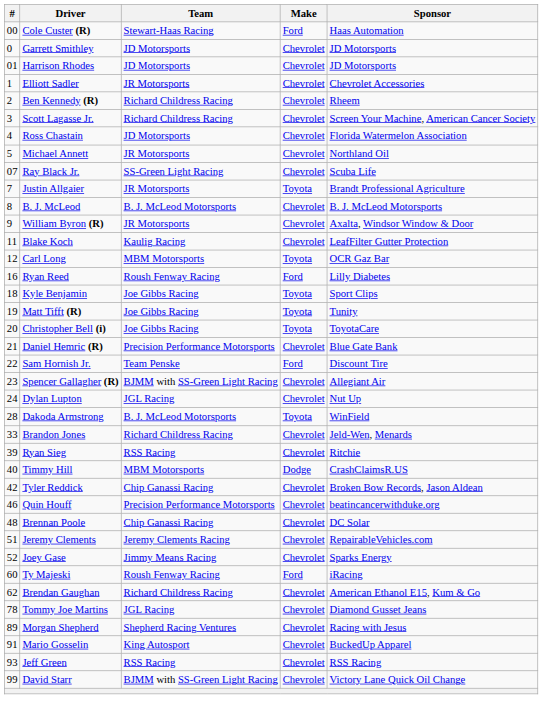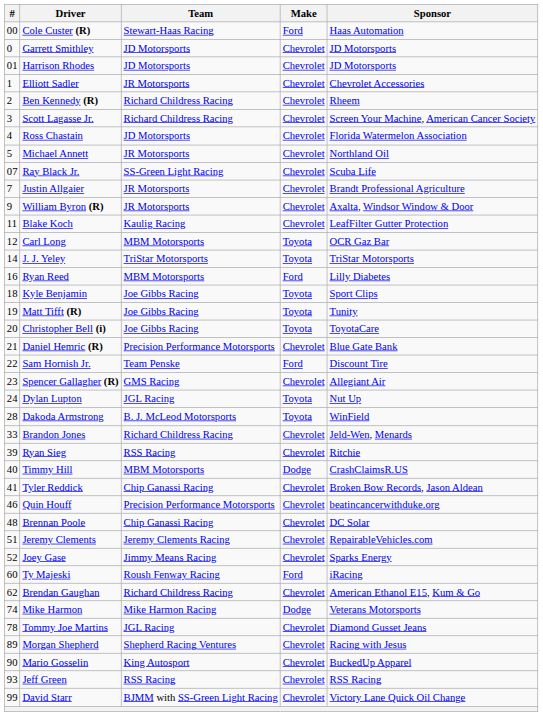 <table class="wikitable" style="font-size:95%">
 <tr>
 <th>#</th>
 <th>Driver</th>
 <th>Team</th>
 <th>Make</th>
 <th>Sponsor</th>
 </tr>
 <tr>
 <td>00</td>
 <td><a href='#'>Cole Custer</a> <strong>(R)</strong></td>
 <td><a href='#'>Stewart-Haas Racing</a></td>
 <td><a href='#'>Ford</a></td>
 <td><a href='#'>Haas Automation</a></td>
 </tr>
 <tr>
 <td>0</td>
 <td><a href='#'>Garrett Smithley</a></td>
 <td><a href='#'>JD Motorsports</a></td>
 <td><a href='#'>Chevrolet</a></td>
 <td><a href='#'>JD Motorsports</a></td>
 </tr>
 <tr>
 <td>01</td>
 <td><a href='#'>Harrison Rhodes</a></td>
 <td><a href='#'>JD Motorsports</a></td>
 <td><a href='#'>Chevrolet</a></td>
 <td><a href='#'>JD Motorsports</a></td>
 </tr>
 <tr>
 <td>1</td>
 <td><a href='#'>Elliott Sadler</a></td>
 <td><a href='#'>JR Motorsports</a></td>
 <td><a href='#'>Chevrolet</a></td>
 <td><a href='#'>Chevrolet Accessories</a></td>
 </tr>
 <tr>
 <td>2</td>
 <td><a href='#'>Ben Kennedy</a> <strong>(R)</strong></td>
 <td><a href='#'>Richard Childress Racing</a></td>
 <td><a href='#'>Chevrolet</a></td>
 <td><a href='#'>Rheem</a></td>
 </tr>
 <tr>
 <td>3</td>
 <td><a href='#'>Scott Lagasse Jr.</a></td>
 <td><a href='#'>Richard Childress Racing</a></td>
 <td><a href='#'>Chevrolet</a></td>
 <td><a href='#'>Screen Your Machine</a>, <a href='#'>American Cancer Society</a></td>
 </tr>
 <tr>
 <td>4</td>
 <td><a href='#'>Ross Chastain</a></td>
 <td><a href='#'>JD Motorsports</a></td>
 <td><a href='#'>Chevrolet</a></td>
 <td><a href='#'>Florida Watermelon Association</a></td>
 </tr>
 <tr>
 <td>5</td>
 <td><a href='#'>Michael Annett</a></td>
 <td><a href='#'>JR Motorsports</a></td>
 <td><a href='#'>Chevrolet</a></td>
 <td><a href='#'>Northland Oil</a></td>
 </tr>
 <tr>
 <td>07</td>
 <td><a href='#'>Ray Black Jr.</a></td>
 <td><a href='#'>SS-Green Light Racing</a></td>
 <td><a href='#'>Chevrolet</a></td>
 <td><a href='#'>Scuba Life</a></td>
 </tr>
 <tr>
 <td>7</td>
 <td><a href='#'>Justin Allgaier</a></td>
 <td><a href='#'>JR Motorsports</a></td>
-<td><a href='#'>Toyota</a></td>
+<td><a href='#'>Chevrolet</a></td>
 <td><a href='#'>Brandt Professional Agriculture</a></td>
-</tr>
-<tr>
-<td>8</td>
-<td><a href='#'>B. J. McLeod</a></td>
-<td><a href='#'>B. J. McLeod Motorsports</a></td>
-<td><a href='#'>Chevrolet</a></td>
-<td><a href='#'>B. J. McLeod Motorsports</a></td>
 </tr>
 <tr>
 <td>9</td>
 <td><a href='#'>William Byron</a> <strong>(R)</strong></td>
 <td><a href='#'>JR Motorsports</a></td>
 <td><a href='#'>Chevrolet</a></td>
 <td><a href='#'>Axalta</a>, <a href='#'>Windsor Window & Door</a></td>
 </tr>
 <tr>
 <td>11</td>
 <td><a href='#'>Blake Koch</a></td>
 <td><a href='#'>Kaulig Racing</a></td>
 <td><a href='#'>Chevrolet</a></td>
 <td><a href='#'>LeafFilter Gutter Protection</a></td>
 </tr>
 <tr>
 <td>12</td>
 <td><a href='#'>Carl Long</a></td>
 <td><a href='#'>MBM Motorsports</a></td>
 <td><a href='#'>Toyota</a></td>
 <td><a href='#'>OCR Gaz Bar</a></td>
 </tr>
 <tr>
+<td>14</td>
+<td><a href='#'>J. J. Yeley</a></td>
+<td><a href='#'>TriStar Motorsports</a></td>
+<td><a href='#'>Toyota</a></td>
+<td><a href='#'>TriStar Motorsports</a></td>
+</tr>
+<tr>
 <td>16</td>
 <td><a href='#'>Ryan Reed</a></td>
-<td><a href='#'>Roush Fenway Racing</a></td>
+<td><a href='#'>MBM Motorsports</a></td>
 <td><a href='#'>Ford</a></td>
 <td><a href='#'>Lilly Diabetes</a></td>
 </tr>
 <tr>
 <td>18</td>
 <td><a href='#'>Kyle Benjamin</a></td>
 <td><a href='#'>Joe Gibbs Racing</a></td>
 <td><a href='#'>Toyota</a></td>
 <td><a href='#'>Sport Clips</a></td>
 </tr>
 <tr>
 <td>19</td>
 <td><a href='#'>Matt Tifft</a> <strong>(R)</strong></td>
 <td><a href='#'>Joe Gibbs Racing</a></td>
 <td><a href='#'>Toyota</a></td>
 <td><a href='#'>Tunity</a></td>
 </tr>
 <tr>
 <td>20</td>
 <td><a href='#'>Christopher Bell</a> <strong>(i)</strong></td>
 <td><a href='#'>Joe Gibbs Racing</a></td>
 <td><a href='#'>Toyota</a></td>
 <td><a href='#'>ToyotaCare</a></td>
 </tr>
 <tr>
 <td>21</td>
 <td><a href='#'>Daniel Hemric</a> <strong>(R)</strong></td>
 <td><a href='#'>Precision Performance Motorsports</a></td>
 <td><a href='#'>Chevrolet</a></td>
 <td><a href='#'>Blue Gate Bank</a></td>
 </tr>
 <tr>
 <td>22</td>
 <td><a href='#'>Sam Hornish Jr.</a></td>
 <td><a href='#'>Team Penske</a></td>
 <td><a href='#'>Ford</a></td>
 <td><a href='#'>Discount Tire</a></td>
 </tr>
 <tr>
 <td>23</td>
 <td><a href='#'>Spencer Gallagher</a> <strong>(R)</strong></td>
-<td><a href='#'>BJMM</a> with <a href='#'>SS-Green Light Racing</a></td>
+<td><a href='#'>GMS Racing</a></td>
 <td><a href='#'>Chevrolet</a></td>
 <td><a href='#'>Allegiant Air</a></td>
 </tr>
 <tr>
 <td>24</td>
 <td><a href='#'>Dylan Lupton</a></td>
 <td><a href='#'>JGL Racing</a></td>
-<td><a href='#'>Chevrolet</a></td>
+<td><a href='#'>Toyota</a></td>
 <td><a href='#'>Nut Up</a></td>
 </tr>
 <tr>
 <td>28</td>
 <td><a href='#'>Dakoda Armstrong</a></td>
 <td><a href='#'>B. J. McLeod Motorsports</a></td>
 <td><a href='#'>Toyota</a></td>
 <td><a href='#'>WinField</a></td>
 </tr>
 <tr>
 <td>33</td>
 <td><a href='#'>Brandon Jones</a></td>
 <td><a href='#'>Richard Childress Racing</a></td>
 <td><a href='#'>Chevrolet</a></td>
 <td><a href='#'>Jeld-Wen</a>, <a href='#'>Menards</a></td>
 </tr>
 <tr>
 <td>39</td>
 <td><a href='#'>Ryan Sieg</a></td>
 <td><a href='#'>RSS Racing</a></td>
 <td><a href='#'>Chevrolet</a></td>
 <td><a href='#'>Ritchie</a></td>
 </tr>
 <tr>
 <td>40</td>
 <td><a href='#'>Timmy Hill</a></td>
 <td><a href='#'>MBM Motorsports</a></td>
 <td><a href='#'>Dodge</a></td>
 <td><a href='#'>CrashClaimsR.US</a></td>
 </tr>
 <tr>
-<td>42</td>
+<td>41</td>
 <td><a href='#'>Tyler Reddick</a></td>
 <td><a href='#'>Chip Ganassi Racing</a></td>
 <td><a href='#'>Chevrolet</a></td>
 <td><a href='#'>Broken Bow Records</a>, <a href='#'>Jason Aldean</a></td>
 </tr>
 <tr>
 <td>46</td>
 <td><a href='#'>Quin Houff</a></td>
 <td><a href='#'>Precision Performance Motorsports</a></td>
 <td><a href='#'>Chevrolet</a></td>
 <td><a href='#'>beatincancerwithduke.org</a></td>
 </tr>
 <tr>
 <td>48</td>
 <td><a href='#'>Brennan Poole</a></td>
 <td><a href='#'>Chip Ganassi Racing</a></td>
 <td><a href='#'>Chevrolet</a></td>
 <td><a href='#'>DC Solar</a></td>
 </tr>
 <tr>
 <td>51</td>
 <td><a href='#'>Jeremy Clements</a></td>
 <td><a href='#'>Jeremy Clements Racing</a></td>
 <td><a href='#'>Chevrolet</a></td>
 <td><a href='#'>RepairableVehicles.com</a></td>
 </tr>
 <tr>
 <td>52</td>
 <td><a href='#'>Joey Gase</a></td>
 <td><a href='#'>Jimmy Means Racing</a></td>
 <td><a href='#'>Chevrolet</a></td>
 <td><a href='#'>Sparks Energy</a></td>
 </tr>
 <tr>
 <td>60</td>
 <td><a href='#'>Ty Majeski</a></td>
 <td><a href='#'>Roush Fenway Racing</a></td>
 <td><a href='#'>Ford</a></td>
 <td><a href='#'>iRacing</a></td>
 </tr>
 <tr>
 <td>62</td>
 <td><a href='#'>Brendan Gaughan</a></td>
 <td><a href='#'>Richard Childress Racing</a></td>
 <td><a href='#'>Chevrolet</a></td>
 <td><a href='#'>American Ethanol E15</a>, <a href='#'>Kum & Go</a></td>
 </tr>
 <tr>
+<td>74</td>
+<td><a href='#'>Mike Harmon</a></td>
+<td><a href='#'>Mike Harmon Racing</a></td>
+<td><a href='#'>Dodge</a></td>
+<td><a href='#'>Veterans Motorsports</a></td>
+</tr>
+<tr>
 <td>78</td>
 <td><a href='#'>Tommy Joe Martins</a></td>
 <td><a href='#'>JGL Racing</a></td>
 <td><a href='#'>Chevrolet</a></td>
 <td><a href='#'>Diamond Gusset Jeans</a></td>
 </tr>
 <tr>
 <td>89</td>
 <td><a href='#'>Morgan Shepherd</a></td>
 <td><a href='#'>Shepherd Racing Ventures</a></td>
 <td><a href='#'>Chevrolet</a></td>
 <td><a href='#'>Racing with Jesus</a></td>
 </tr>
 <tr>
-<td>91</td>
+<td>90</td>
 <td><a href='#'>Mario Gosselin</a></td>
 <td><a href='#'>King Autosport</a></td>
 <td><a href='#'>Chevrolet</a></td>
 <td><a href='#'>BuckedUp Apparel</a></td>
 </tr>
 <tr>
 <td>93</td>
 <td><a href='#'>Jeff Green</a></td>
 <td><a href='#'>RSS Racing</a></td>
 <td><a href='#'>Chevrolet</a></td>
 <td><a href='#'>RSS Racing</a></td>
 </tr>
 <tr>
 <td>99</td>
 <td><a href='#'>David Starr</a></td>
 <td><a href='#'>BJMM</a> with <a href='#'>SS-Green Light Racing</a></td>
 <td><a href='#'>Chevrolet</a></td>
 <td><a href='#'>Victory Lane Quick Oil Change</a></td>
 </tr>
 <tr>
 <th colspan="5"></th>
 </tr>
 </table>
